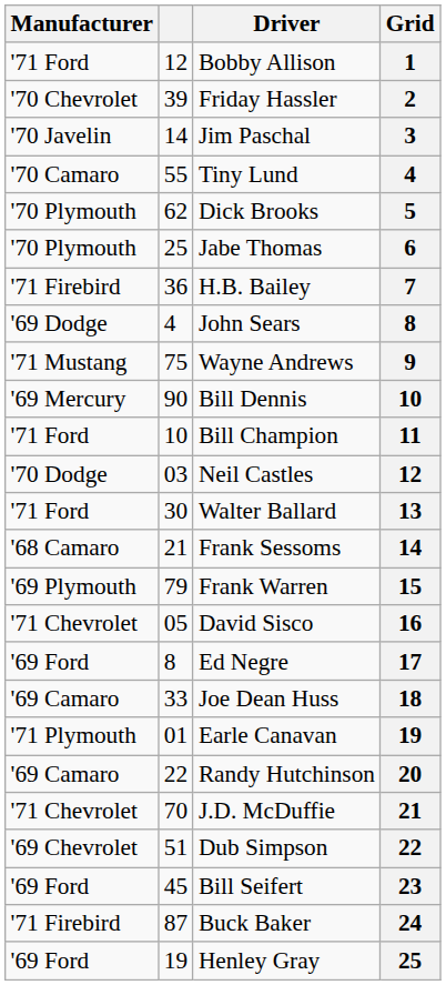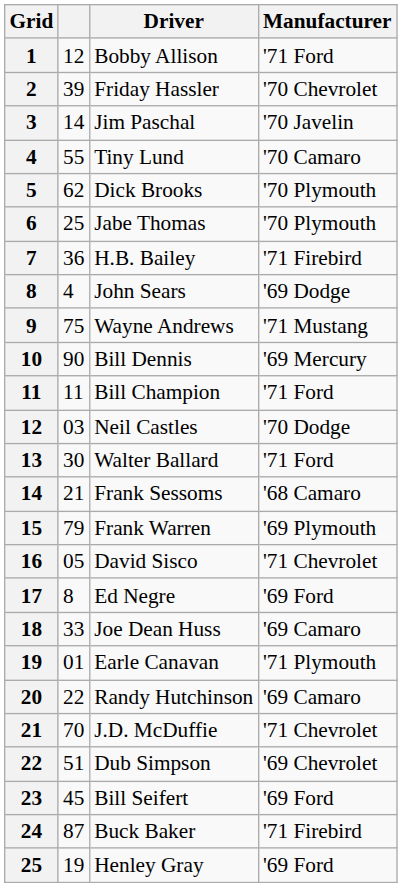 <table class="wikitable">
 <tr>
-<th>Manufacturer</th>
+<th>Grid</th>
 <th></th>
 <th>Driver</th>
-<th>Grid</th>
+<th>Manufacturer</th>
 </tr>
 <tr>
-<td>'71 Ford</td>
+<th>1</th>
 <td>12</td>
 <td>Bobby Allison</td>
-<th>1</th>
+<td>'71 Ford</td>
 </tr>
 <tr>
-<td>'70 Chevrolet</td>
+<th>2</th>
 <td>39</td>
 <td>Friday Hassler</td>
-<th>2</th>
+<td>'70 Chevrolet</td>
 </tr>
 <tr>
-<td>'70 Javelin</td>
+<th>3</th>
 <td>14</td>
 <td>Jim Paschal</td>
-<th>3</th>
+<td>'70 Javelin</td>
 </tr>
 <tr>
-<td>'70 Camaro</td>
+<th>4</th>
 <td>55</td>
 <td>Tiny Lund</td>
-<th>4</th>
+<td>'70 Camaro</td>
 </tr>
 <tr>
-<td>'70 Plymouth</td>
+<th>5</th>
 <td>62</td>
 <td>Dick Brooks</td>
-<th>5</th>
+<td>'70 Plymouth</td>
 </tr>
 <tr>
-<td>'70 Plymouth</td>
+<th>6</th>
 <td>25</td>
 <td>Jabe Thomas</td>
-<th>6</th>
+<td>'70 Plymouth</td>
 </tr>
 <tr>
-<td>'71 Firebird</td>
+<th>7</th>
 <td>36</td>
 <td>H.B. Bailey</td>
-<th>7</th>
+<td>'71 Firebird</td>
 </tr>
 <tr>
-<td>'69 Dodge</td>
+<th>8</th>
 <td>4</td>
 <td>John Sears</td>
-<th>8</th>
+<td>'69 Dodge</td>
 </tr>
 <tr>
-<td>'71 Mustang</td>
+<th>9</th>
 <td>75</td>
 <td>Wayne Andrews</td>
-<th>9</th>
+<td>'71 Mustang</td>
 </tr>
 <tr>
-<td>'69 Mercury</td>
+<th>10</th>
 <td>90</td>
 <td>Bill Dennis</td>
-<th>10</th>
+<td>'69 Mercury</td>
 </tr>
 <tr>
+<th>11</th>
+<td>11</td>
+<td>Bill Champion</td>
 <td>'71 Ford</td>
-<td>10</td>
-<td>Bill Champion</td>
-<th>11</th>
 </tr>
 <tr>
-<td>'70 Dodge</td>
+<th>12</th>
 <td>03</td>
 <td>Neil Castles</td>
-<th>12</th>
+<td>'70 Dodge</td>
 </tr>
 <tr>
-<td>'71 Ford</td>
+<th>13</th>
 <td>30</td>
 <td>Walter Ballard</td>
-<th>13</th>
+<td>'71 Ford</td>
 </tr>
 <tr>
-<td>'68 Camaro</td>
+<th>14</th>
 <td>21</td>
 <td>Frank Sessoms</td>
-<th>14</th>
+<td>'68 Camaro</td>
 </tr>
 <tr>
-<td>'69 Plymouth</td>
+<th>15</th>
 <td>79</td>
 <td>Frank Warren</td>
-<th>15</th>
+<td>'69 Plymouth</td>
 </tr>
 <tr>
-<td>'71 Chevrolet</td>
+<th>16</th>
 <td>05</td>
 <td>David Sisco</td>
-<th>16</th>
+<td>'71 Chevrolet</td>
 </tr>
 <tr>
-<td>'69 Ford</td>
+<th>17</th>
 <td>8</td>
 <td>Ed Negre</td>
-<th>17</th>
+<td>'69 Ford</td>
 </tr>
 <tr>
-<td>'69 Camaro</td>
+<th>18</th>
 <td>33</td>
 <td>Joe Dean Huss</td>
-<th>18</th>
+<td>'69 Camaro</td>
 </tr>
 <tr>
-<td>'71 Plymouth</td>
+<th>19</th>
 <td>01</td>
 <td>Earle Canavan</td>
-<th>19</th>
+<td>'71 Plymouth</td>
 </tr>
 <tr>
-<td>'69 Camaro</td>
+<th>20</th>
 <td>22</td>
 <td>Randy Hutchinson</td>
-<th>20</th>
+<td>'69 Camaro</td>
 </tr>
 <tr>
-<td>'71 Chevrolet</td>
+<th>21</th>
 <td>70</td>
 <td>J.D. McDuffie</td>
-<th>21</th>
+<td>'71 Chevrolet</td>
 </tr>
 <tr>
-<td>'69 Chevrolet</td>
+<th>22</th>
 <td>51</td>
 <td>Dub Simpson</td>
-<th>22</th>
+<td>'69 Chevrolet</td>
 </tr>
 <tr>
-<td>'69 Ford</td>
+<th>23</th>
 <td>45</td>
 <td>Bill Seifert</td>
-<th>23</th>
+<td>'69 Ford</td>
 </tr>
 <tr>
-<td>'71 Firebird</td>
+<th>24</th>
 <td>87</td>
 <td>Buck Baker</td>
-<th>24</th>
+<td>'71 Firebird</td>
 </tr>
 <tr>
-<td>'69 Ford</td>
+<th>25</th>
 <td>19</td>
 <td>Henley Gray</td>
-<th>25</th>
+<td>'69 Ford</td>
 </tr>
 </table>
